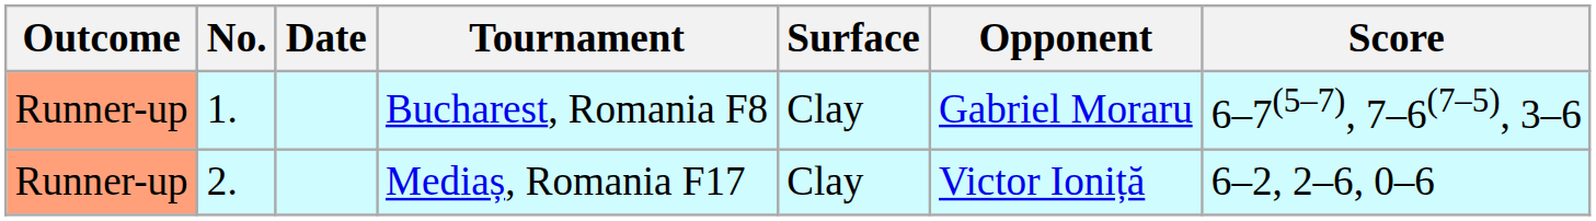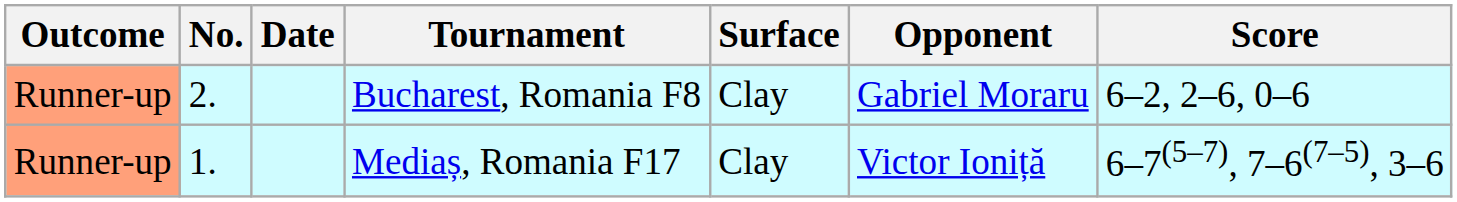 <table class="sortable wikitable" style=font-size:97%>
 <tr>
 <th>Outcome</th>
 <th>No.</th>
 <th>Date</th>
 <th>Tournament</th>
 <th>Surface</th>
 <th>Opponent</th>
 <th>Score</th>
 </tr>
 <tr bgcolor=#cffcff>
 <td bgcolor=FFA07A>Runner-up</td>
-<td>1.</td>
+<td>2.</td>
 <td></td>
 <td> <a href='#'>Bucharest</a>, Romania F8</td>
 <td>Clay</td>
 <td> <a href='#'>Gabriel Moraru</a></td>
-<td>6–7<sup>(5–7)</sup>, 7–6<sup>(7–5)</sup>, 3–6</td>
+<td>6–2, 2–6, 0–6</td>
 </tr>
 <tr bgcolor=#cffcff>
 <td bgcolor=FFA07A>Runner-up</td>
-<td>2.</td>
+<td>1.</td>
 <td></td>
 <td> <a href='#'>Mediaș</a>, Romania F17</td>
 <td>Clay</td>
 <td> <a href='#'>Victor Ioniță</a></td>
-<td>6–2, 2–6, 0–6</td>
+<td>6–7<sup>(5–7)</sup>, 7–6<sup>(7–5)</sup>, 3–6</td>
 </tr>
 </table>
